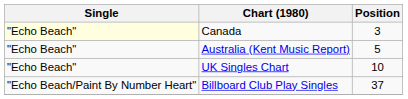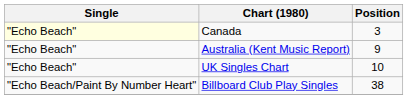 <table class="wikitable">
 <tr>
 <th align="left">Single</th>
 <th align="left">Chart (1980)</th>
 <th align="center">Position</th>
 </tr>
 <tr>
 <td align="left" style="background: lightyellow;">"Echo Beach"</td>
 <td align="left">Canada</td>
 <td align="center">3</td>
 </tr>
 <tr>
 <td align="left">"Echo Beach"</td>
 <td align="left"><a href='#'>Australia (Kent Music Report)</a></td>
-<td align="center">5</td>
+<td align="center">9</td>
 </tr>
 <tr>
 <td align="left">"Echo Beach"</td>
 <td align="left"><a href='#'>UK Singles Chart</a></td>
 <td align="center">10</td>
 </tr>
 <tr>
 <td align="left">"Echo Beach/Paint By Number Heart"</td>
 <td align="left"><a href='#'>Billboard Club Play Singles</a></td>
-<td align="center">37</td>
+<td align="center">38</td>
 </tr>
 <tr>
 </tr>
 <tr>
 </tr>
 </table>
